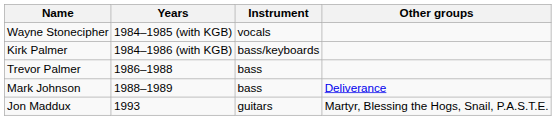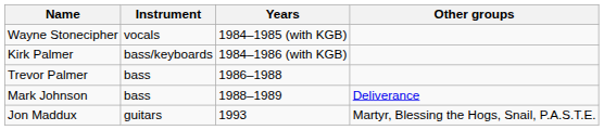 <table class="wikitable">
 <tr>
 <th>Name</th>
+<th>Instrument</th>
 <th>Years</th>
-<th>Instrument</th>
 <th>Other groups</th>
 </tr>
 <tr>
 <td>Wayne Stonecipher</td>
+<td>vocals</td>
 <td>1984–1985 (with KGB)</td>
-<td>vocals</td>
 <td></td>
 </tr>
 <tr>
 <td>Kirk Palmer</td>
+<td>bass/keyboards</td>
 <td>1984–1986 (with KGB)</td>
-<td>bass/keyboards</td>
 <td></td>
 </tr>
 <tr>
 <td>Trevor Palmer</td>
+<td>bass</td>
 <td>1986–1988</td>
-<td>bass</td>
 <td></td>
 </tr>
 <tr>
 <td>Mark Johnson</td>
+<td>bass</td>
 <td>1988–1989</td>
-<td>bass</td>
 <td><a href='#'>Deliverance</a></td>
 </tr>
 <tr>
 <td>Jon Maddux</td>
+<td>guitars</td>
 <td>1993</td>
-<td>guitars</td>
 <td>Martyr, Blessing the Hogs, Snail, P.A.S.T.E.</td>
 </tr>
 </table>
